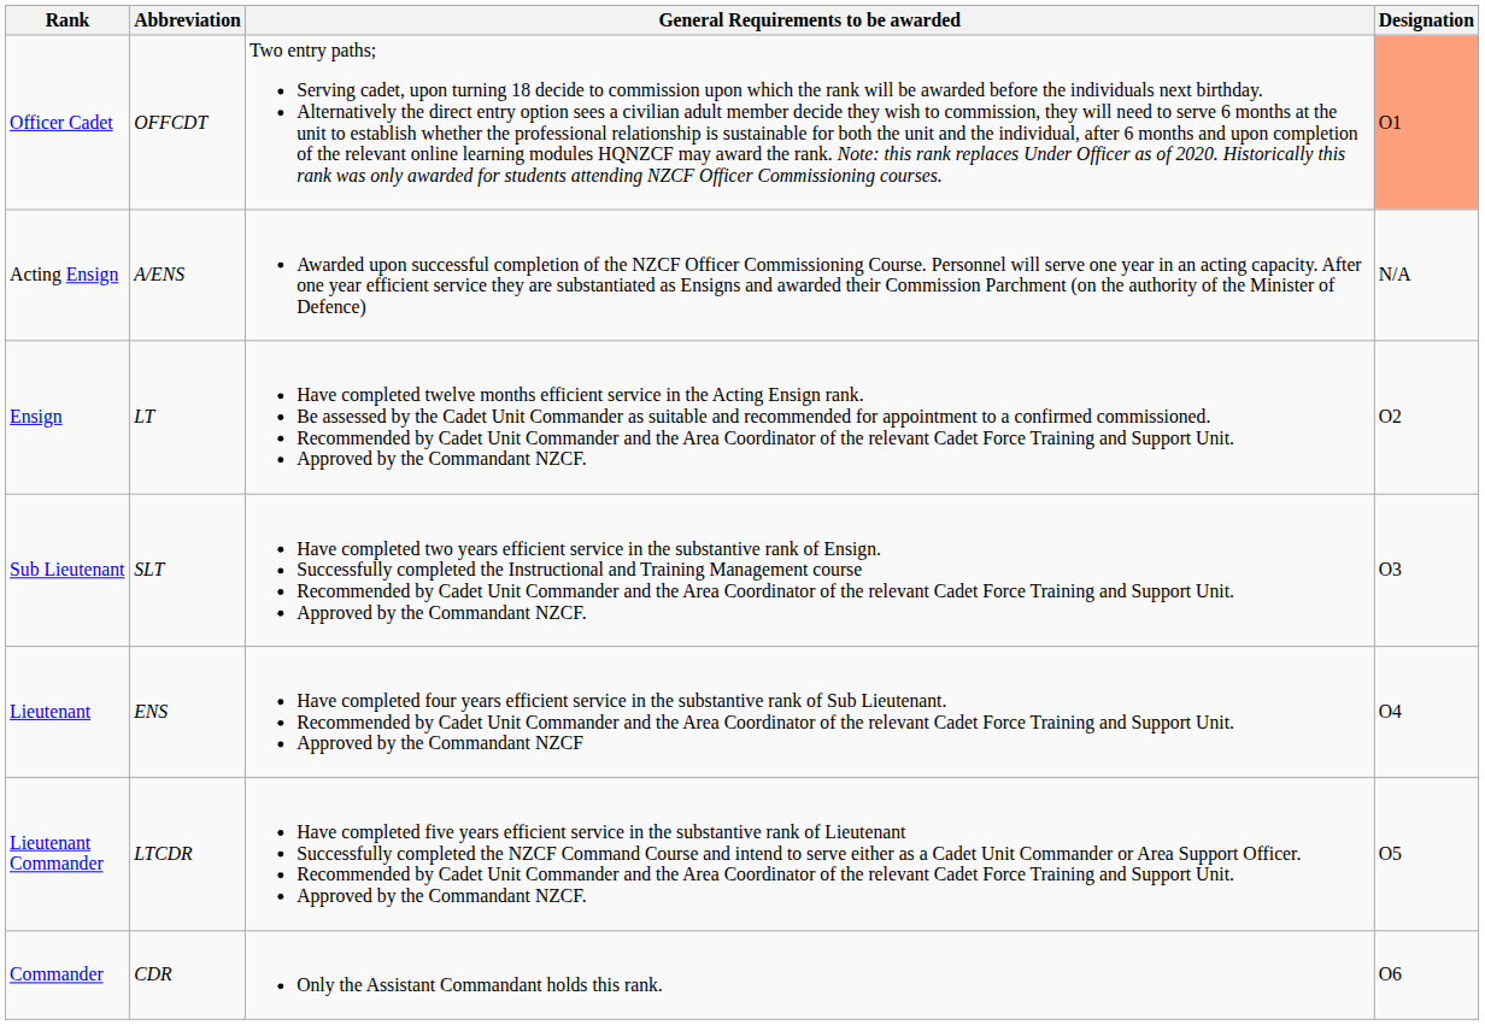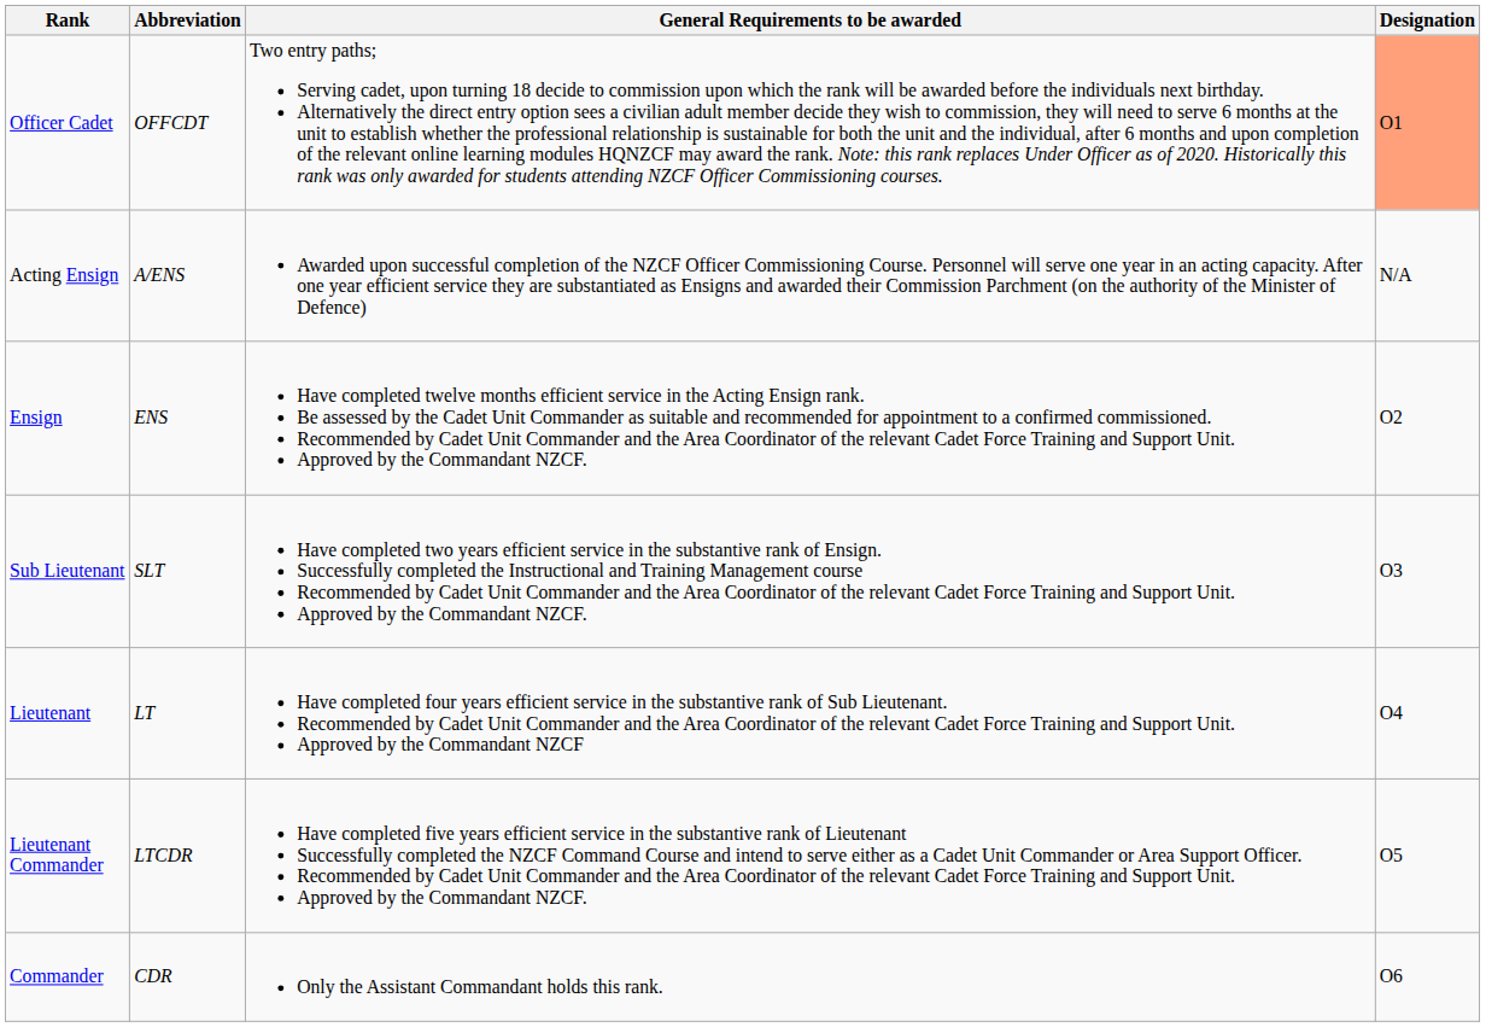 <table class="wikitable mw-collapsible mw-collapsed">
 <tr>
 <th>Rank</th>
 <th>Abbreviation</th>
 <th>General Requirements to be awarded</th>
 <th>Designation</th>
 </tr>
 <tr>
 <td><a href='#'>Officer Cadet</a></td>
 <td><em>OFFCDT</em></td>
 <td>Two entry paths;<br><ul><li>Serving cadet, upon turning 18 decide to commission upon which the rank will be awarded before the individuals next birthday.</li><li>Alternatively the direct entry option sees a civilian adult member decide they wish to commission, they will need to serve 6 months at the unit to establish whether the professional relationship is sustainable for both the unit and the individual, after 6 months and upon completion of the relevant online learning modules HQNZCF may award the rank. <em>Note: this rank replaces Under Officer as of 2020. Historically this rank was only awarded for students attending NZCF Officer Commissioning courses.</em></li></ul></td>
 <td style="background: lightsalmon;">O1</td>
 </tr>
 <tr>
 <td>Acting <a href='#'>Ensign</a></td>
 <td><em>A/ENS</em></td>
 <td><br><ul><li>Awarded upon successful completion of the NZCF Officer Commissioning Course. Personnel will serve one year in an acting capacity. After one year efficient service they are substantiated as Ensigns and awarded their Commission Parchment (on the authority of the Minister of Defence)</li></ul></td>
 <td>N/A</td>
 </tr>
 <tr>
 <td><a href='#'>Ensign</a></td>
-<td><em>LT</em></td>
+<td><em>ENS</em></td>
 <td><br><ul><li>Have completed twelve months efficient service in the Acting Ensign rank.</li><li>Be assessed by the Cadet Unit Commander as suitable and recommended for appointment to a confirmed commissioned.</li><li>Recommended by Cadet Unit Commander and the Area Coordinator of the relevant Cadet Force Training and Support Unit.</li><li>Approved by the Commandant NZCF.</li></ul></td>
 <td>O2</td>
 </tr>
 <tr>
 <td><a href='#'>Sub Lieutenant</a></td>
 <td><em>SLT</em></td>
 <td><br><ul><li>Have completed two years efficient service in the substantive rank of Ensign.</li><li>Successfully completed the Instructional and Training Management course</li><li>Recommended by Cadet Unit Commander and the Area Coordinator of the relevant Cadet Force Training and Support Unit.</li><li>Approved by the Commandant NZCF.</li></ul></td>
 <td>O3</td>
 </tr>
 <tr>
 <td><a href='#'>Lieutenant</a></td>
-<td><em>ENS</em></td>
+<td><em>LT</em></td>
 <td><br><ul><li>Have completed four years efficient service in the substantive rank of Sub Lieutenant.</li><li>Recommended by Cadet Unit Commander and the Area Coordinator of the relevant Cadet Force Training and Support Unit.</li><li>Approved by the Commandant NZCF</li></ul></td>
 <td>O4</td>
 </tr>
 <tr>
 <td><a href='#'>Lieutenant Commander</a></td>
 <td><em>LTCDR</em></td>
 <td><br><ul><li>Have completed five years efficient service in the substantive rank of Lieutenant</li><li>Successfully completed the NZCF Command Course and intend to serve either as a Cadet Unit Commander or Area Support Officer.</li><li>Recommended by Cadet Unit Commander and the Area Coordinator of the relevant Cadet Force Training and Support Unit.</li><li>Approved by the Commandant NZCF.</li></ul></td>
 <td>O5</td>
 </tr>
 <tr>
 <td><a href='#'>Commander</a></td>
 <td><em>CDR</em></td>
 <td><br><ul><li>Only the Assistant Commandant holds this rank.</li></ul></td>
 <td>O6</td>
 </tr>
 </table>
